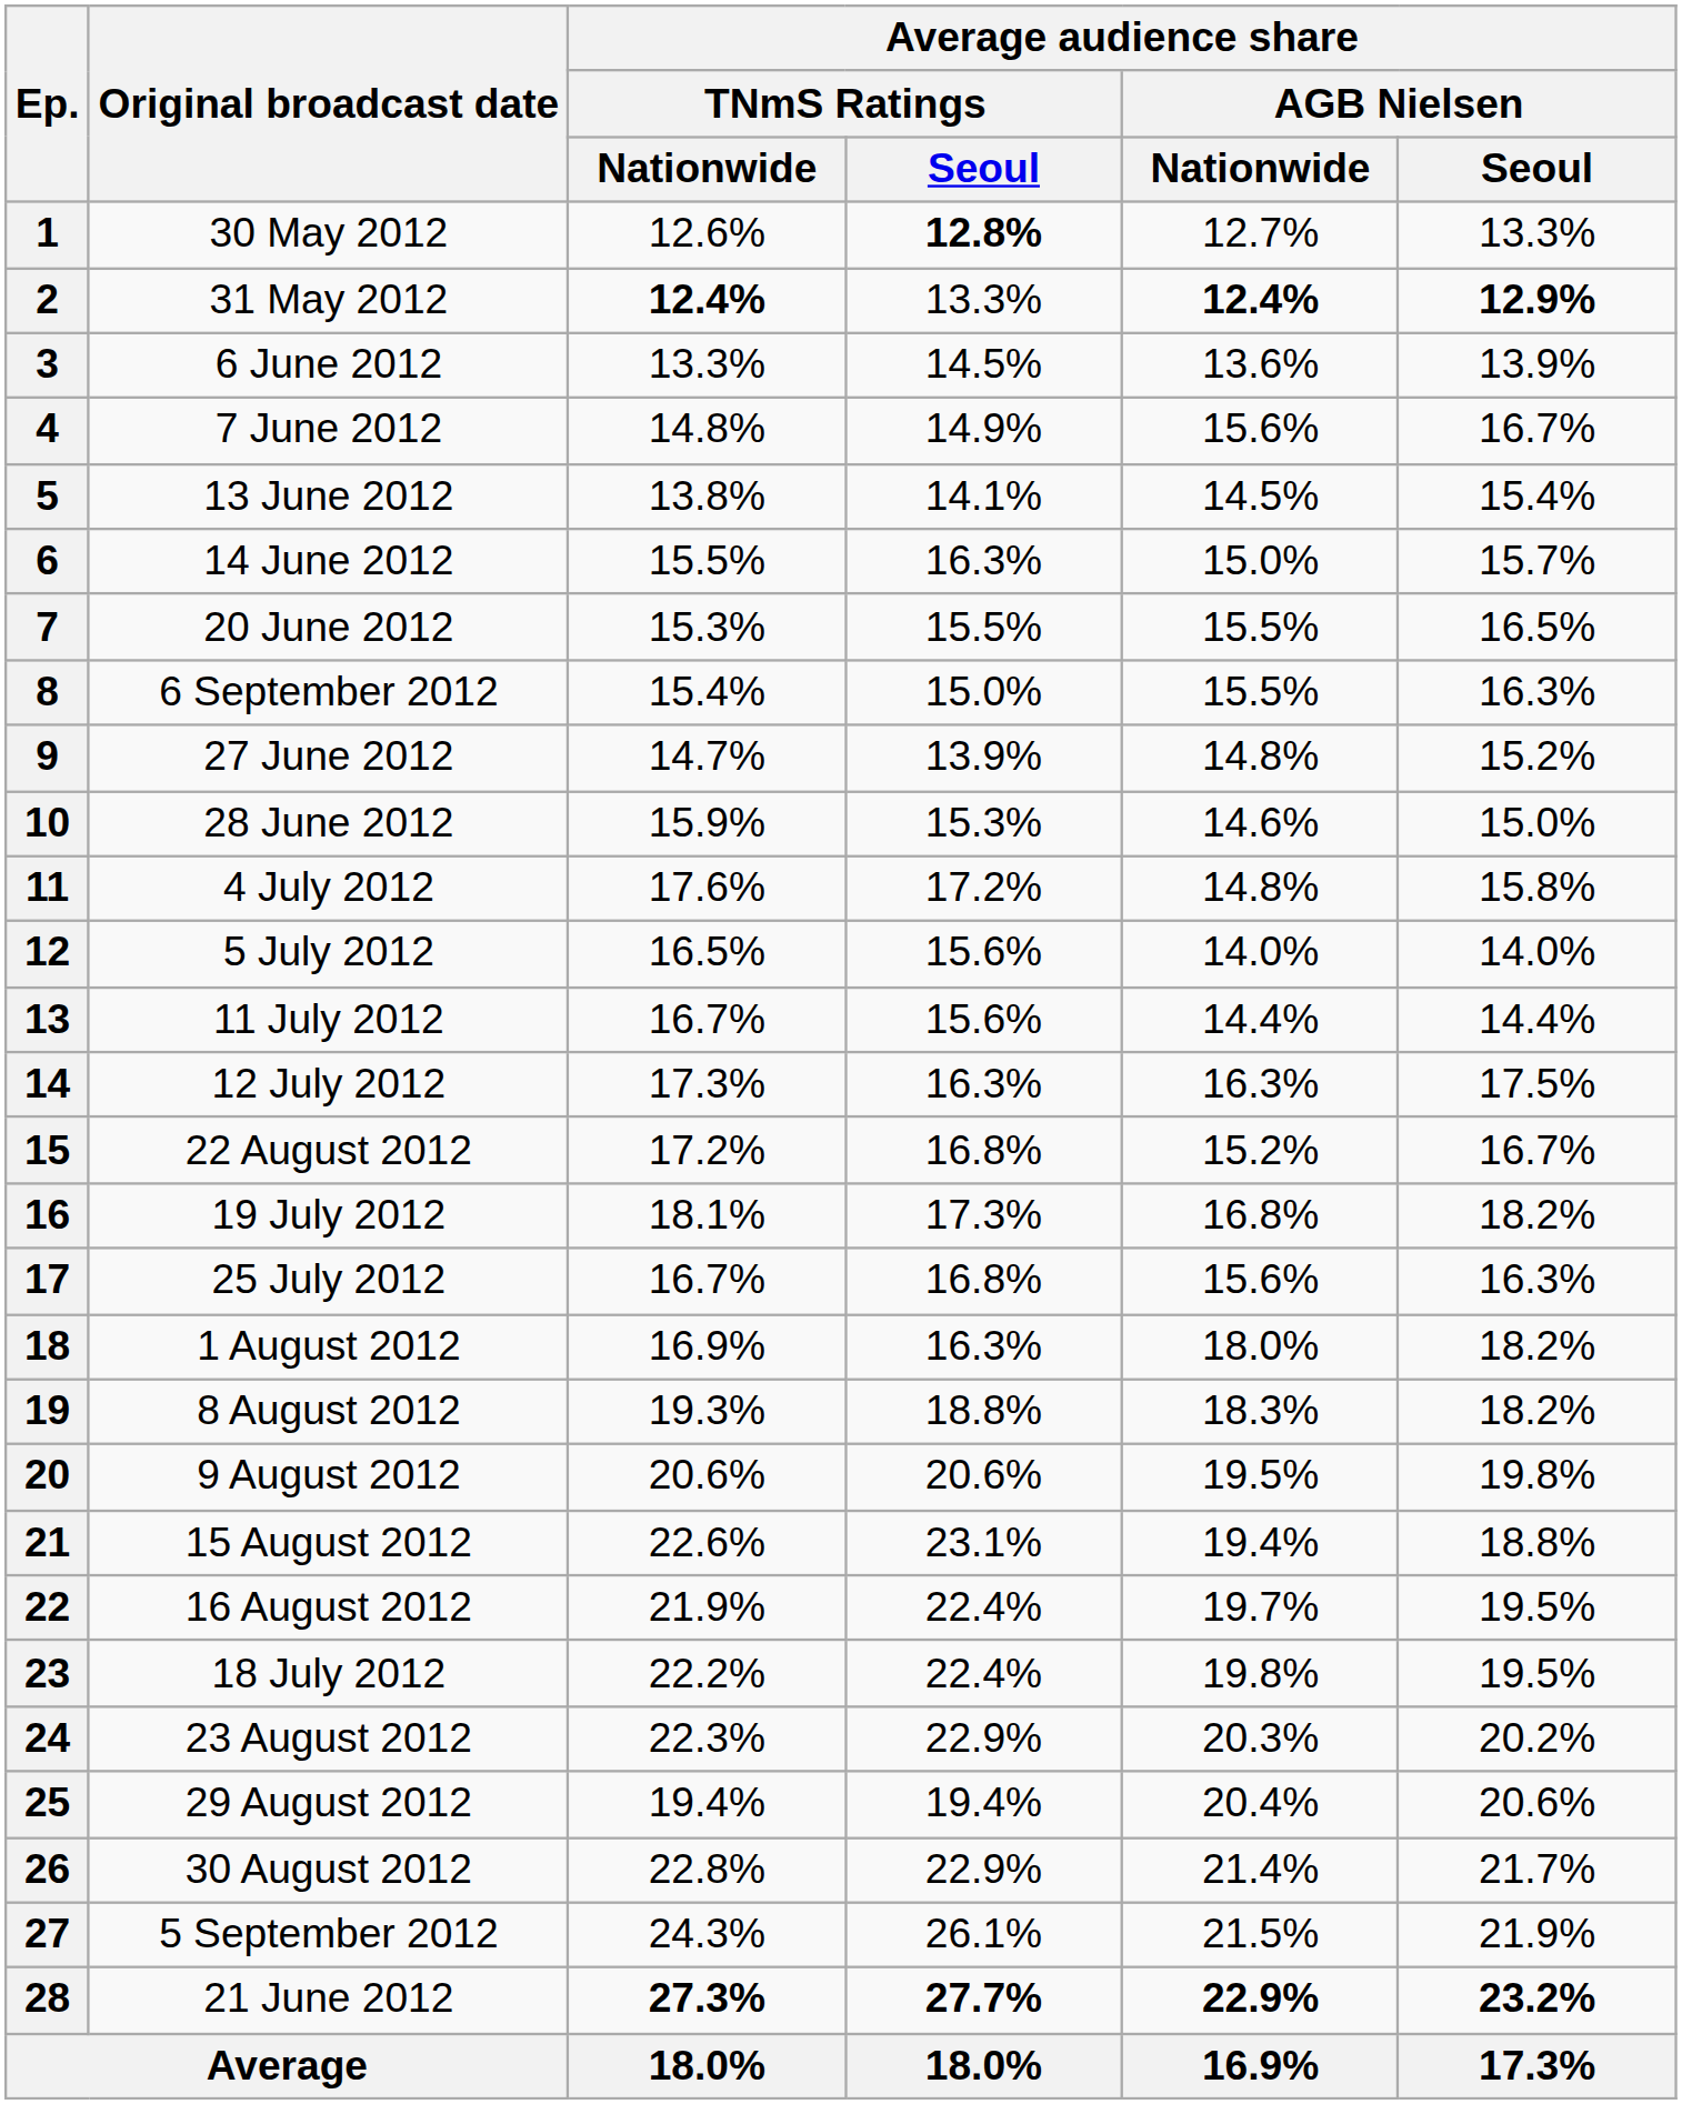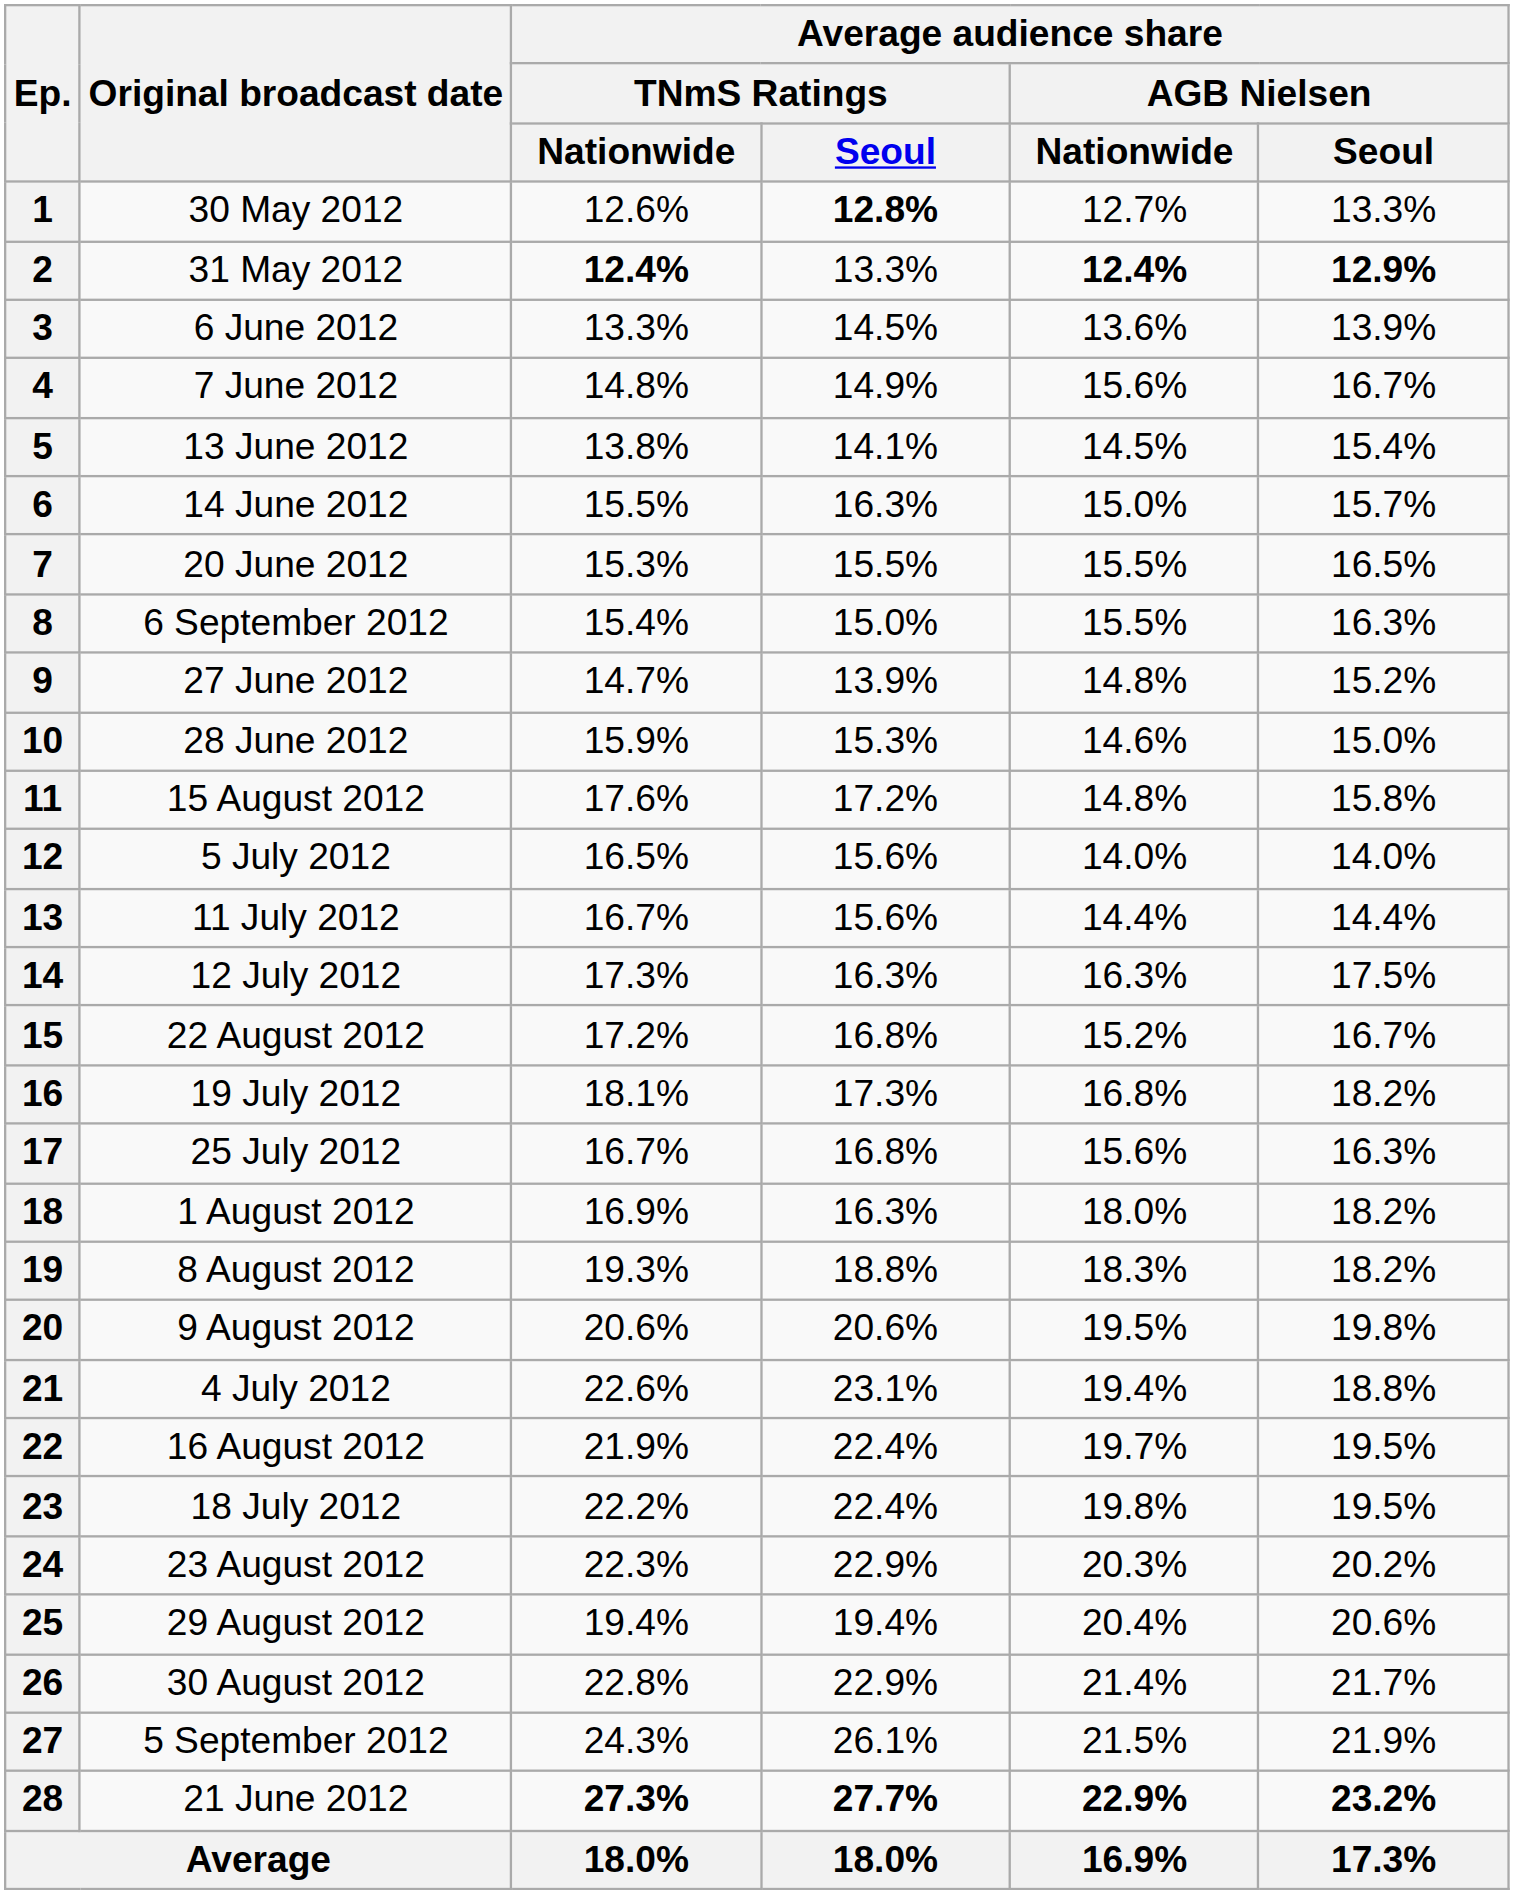 <table class=wikitable style="text-align:center">
 <tr>
 <th rowspan="3">Ep.</th>
 <th rowspan="3">Original broadcast date</th>
 <th colspan="4">Average audience share</th>
 </tr>
 <tr>
 <th colspan="2">TNmS Ratings</th>
 <th colspan="2">AGB Nielsen</th>
 </tr>
 <tr>
 <th width=100>Nationwide</th>
 <th width=100><a href='#'>Seoul</a></th>
 <th width=100>Nationwide</th>
 <th width=100>Seoul</th>
 </tr>
 <tr>
 <th>1</th>
 <td>30 May 2012</td>
 <td>12.6%</td>
 <td><span><strong>12.8%</strong></span></td>
 <td>12.7%</td>
 <td>13.3%</td>
 </tr>
 <tr>
 <th>2</th>
 <td>31 May 2012</td>
 <td><span><strong>12.4%</strong></span></td>
 <td>13.3%</td>
 <td><span><strong>12.4%</strong></span></td>
 <td><span><strong>12.9%</strong></span></td>
 </tr>
 <tr>
 <th>3</th>
 <td>6 June 2012</td>
 <td>13.3%</td>
 <td>14.5%</td>
 <td>13.6%</td>
 <td>13.9%</td>
 </tr>
 <tr>
 <th>4</th>
 <td>7 June 2012</td>
 <td>14.8%</td>
 <td>14.9%</td>
 <td>15.6%</td>
 <td>16.7%</td>
 </tr>
 <tr>
 <th>5</th>
 <td>13 June 2012</td>
 <td>13.8%</td>
 <td>14.1%</td>
 <td>14.5%</td>
 <td>15.4%</td>
 </tr>
 <tr>
 <th>6</th>
 <td>14 June 2012</td>
 <td>15.5%</td>
 <td>16.3%</td>
 <td>15.0%</td>
 <td>15.7%</td>
 </tr>
 <tr>
 <th>7</th>
 <td>20 June 2012</td>
 <td>15.3%</td>
 <td>15.5%</td>
 <td>15.5%</td>
 <td>16.5%</td>
 </tr>
 <tr>
 <th>8</th>
 <td>6 September 2012</td>
 <td>15.4%</td>
 <td>15.0%</td>
 <td>15.5%</td>
 <td>16.3%</td>
 </tr>
 <tr>
 <th>9</th>
 <td>27 June 2012</td>
 <td>14.7%</td>
 <td>13.9%</td>
 <td>14.8%</td>
 <td>15.2%</td>
 </tr>
 <tr>
 <th>10</th>
 <td>28 June 2012</td>
 <td>15.9%</td>
 <td>15.3%</td>
 <td>14.6%</td>
 <td>15.0%</td>
 </tr>
 <tr>
 <th>11</th>
-<td>4 July 2012</td>
+<td>15 August 2012</td>
 <td>17.6%</td>
 <td>17.2%</td>
 <td>14.8%</td>
 <td>15.8%</td>
 </tr>
 <tr>
 <th>12</th>
 <td>5 July 2012</td>
 <td>16.5%</td>
 <td>15.6%</td>
 <td>14.0%</td>
 <td>14.0%</td>
 </tr>
 <tr>
 <th>13</th>
 <td>11 July 2012</td>
 <td>16.7%</td>
 <td>15.6%</td>
 <td>14.4%</td>
 <td>14.4%</td>
 </tr>
 <tr>
 <th>14</th>
 <td>12 July 2012</td>
 <td>17.3%</td>
 <td>16.3%</td>
 <td>16.3%</td>
 <td>17.5%</td>
 </tr>
 <tr>
 <th>15</th>
 <td>22 August 2012</td>
 <td>17.2%</td>
 <td>16.8%</td>
 <td>15.2%</td>
 <td>16.7%</td>
 </tr>
 <tr>
 <th>16</th>
 <td>19 July 2012</td>
 <td>18.1%</td>
 <td>17.3%</td>
 <td>16.8%</td>
 <td>18.2%</td>
 </tr>
 <tr>
 <th>17</th>
 <td>25 July 2012</td>
 <td>16.7%</td>
 <td>16.8%</td>
 <td>15.6%</td>
 <td>16.3%</td>
 </tr>
 <tr>
 <th>18</th>
 <td>1 August 2012</td>
 <td>16.9%</td>
 <td>16.3%</td>
 <td>18.0%</td>
 <td>18.2%</td>
 </tr>
 <tr>
 <th>19</th>
 <td>8 August 2012</td>
 <td>19.3%</td>
 <td>18.8%</td>
 <td>18.3%</td>
 <td>18.2%</td>
 </tr>
 <tr>
 <th>20</th>
 <td>9 August 2012</td>
 <td>20.6%</td>
 <td>20.6%</td>
 <td>19.5%</td>
 <td>19.8%</td>
 </tr>
 <tr>
 <th>21</th>
-<td>15 August 2012</td>
+<td>4 July 2012</td>
 <td>22.6%</td>
 <td>23.1%</td>
 <td>19.4%</td>
 <td>18.8%</td>
 </tr>
 <tr>
 <th>22</th>
 <td>16 August 2012</td>
 <td>21.9%</td>
 <td>22.4%</td>
 <td>19.7%</td>
 <td>19.5%</td>
 </tr>
 <tr>
 <th>23</th>
 <td>18 July 2012</td>
 <td>22.2%</td>
 <td>22.4%</td>
 <td>19.8%</td>
 <td>19.5%</td>
 </tr>
 <tr>
 <th>24</th>
 <td>23 August 2012</td>
 <td>22.3%</td>
 <td>22.9%</td>
 <td>20.3%</td>
 <td>20.2%</td>
 </tr>
 <tr>
 <th>25</th>
 <td>29 August 2012</td>
 <td>19.4%</td>
 <td>19.4%</td>
 <td>20.4%</td>
 <td>20.6%</td>
 </tr>
 <tr>
 <th>26</th>
 <td>30 August 2012</td>
 <td>22.8%</td>
 <td>22.9%</td>
 <td>21.4%</td>
 <td>21.7%</td>
 </tr>
 <tr>
 <th>27</th>
 <td>5 September 2012</td>
 <td>24.3%</td>
 <td>26.1%</td>
 <td>21.5%</td>
 <td>21.9%</td>
 </tr>
 <tr>
 <th>28</th>
 <td>21 June 2012</td>
 <td><span><strong>27.3%</strong></span></td>
 <td><span><strong>27.7%</strong></span></td>
 <td><span><strong>22.9%</strong></span></td>
 <td><span><strong>23.2%</strong></span></td>
 </tr>
 <tr>
 <th colspan="2">Average</th>
 <th>18.0%</th>
 <th>18.0%</th>
 <th>16.9%</th>
 <th>17.3%</th>
 </tr>
 </table>
